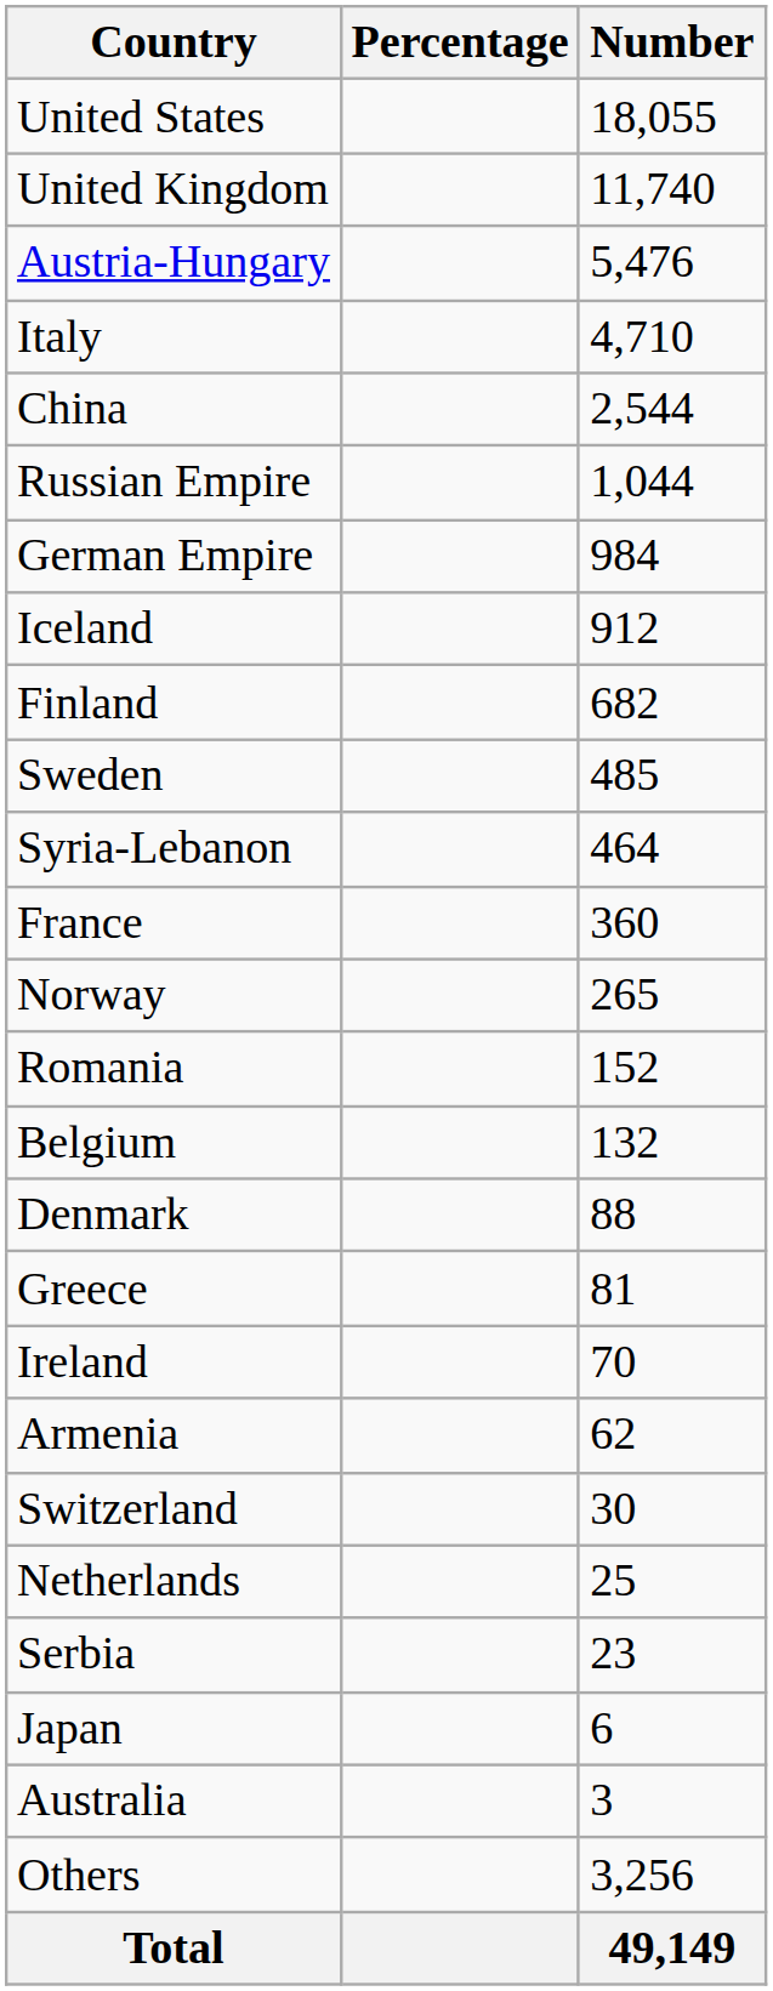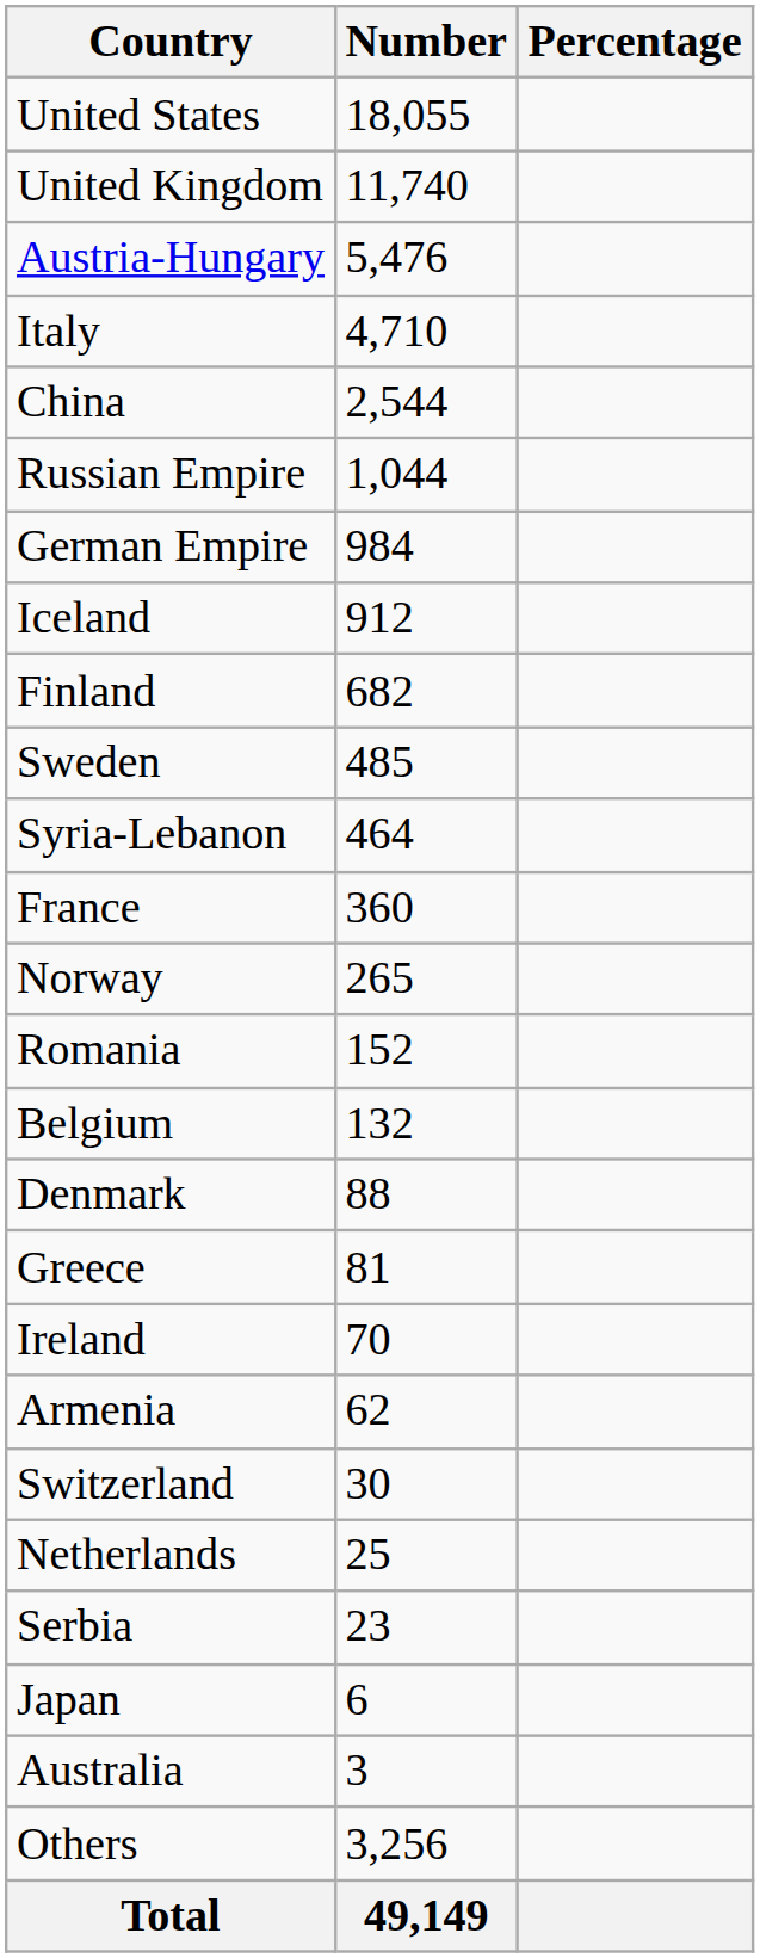 <table class="wikitable sortable">
 <tr>
 <th>Country</th>
+<th>Number</th>
 <th>Percentage</th>
-<th>Number</th>
 </tr>
 <tr>
 <td>United States</td>
+<td>18,055</td>
 <td></td>
-<td>18,055</td>
 </tr>
 <tr>
 <td>United Kingdom</td>
+<td>11,740</td>
 <td></td>
-<td>11,740</td>
 </tr>
 <tr>
 <td><a href='#'>Austria-Hungary</a></td>
+<td>5,476</td>
 <td></td>
-<td>5,476</td>
 </tr>
 <tr>
 <td>Italy</td>
+<td>4,710</td>
 <td></td>
-<td>4,710</td>
 </tr>
 <tr>
 <td>China</td>
+<td>2,544</td>
 <td></td>
-<td>2,544</td>
 </tr>
 <tr>
 <td>Russian Empire</td>
+<td>1,044</td>
 <td></td>
-<td>1,044</td>
 </tr>
 <tr>
 <td>German Empire</td>
+<td>984</td>
 <td></td>
-<td>984</td>
 </tr>
 <tr>
 <td>Iceland</td>
+<td>912</td>
 <td></td>
-<td>912</td>
 </tr>
 <tr>
 <td>Finland</td>
+<td>682</td>
 <td></td>
-<td>682</td>
 </tr>
 <tr>
 <td>Sweden</td>
+<td>485</td>
 <td></td>
-<td>485</td>
 </tr>
 <tr>
 <td>Syria-Lebanon</td>
+<td>464</td>
 <td></td>
-<td>464</td>
 </tr>
 <tr>
 <td>France</td>
+<td>360</td>
 <td></td>
-<td>360</td>
 </tr>
 <tr>
 <td>Norway</td>
+<td>265</td>
 <td></td>
-<td>265</td>
 </tr>
 <tr>
 <td>Romania</td>
+<td>152</td>
 <td></td>
-<td>152</td>
 </tr>
 <tr>
 <td>Belgium</td>
+<td>132</td>
 <td></td>
-<td>132</td>
 </tr>
 <tr>
 <td>Denmark</td>
+<td>88</td>
 <td></td>
-<td>88</td>
 </tr>
 <tr>
 <td>Greece</td>
+<td>81</td>
 <td></td>
-<td>81</td>
 </tr>
 <tr>
 <td>Ireland</td>
+<td>70</td>
 <td></td>
-<td>70</td>
 </tr>
 <tr>
 <td>Armenia</td>
+<td>62</td>
 <td></td>
-<td>62</td>
 </tr>
 <tr>
 <td>Switzerland</td>
+<td>30</td>
 <td></td>
-<td>30</td>
 </tr>
 <tr>
 <td>Netherlands</td>
+<td>25</td>
 <td></td>
-<td>25</td>
 </tr>
 <tr>
 <td>Serbia</td>
+<td>23</td>
 <td></td>
-<td>23</td>
 </tr>
 <tr>
 <td>Japan</td>
+<td>6</td>
 <td></td>
-<td>6</td>
 </tr>
 <tr>
 <td>Australia</td>
+<td>3</td>
 <td></td>
-<td>3</td>
 </tr>
 <tr>
 <td>Others</td>
+<td>3,256</td>
 <td></td>
-<td>3,256</td>
 </tr>
 <tr>
 <th>Total</th>
+<th>49,149</th>
 <th></th>
-<th>49,149</th>
 </tr>
 </table>
